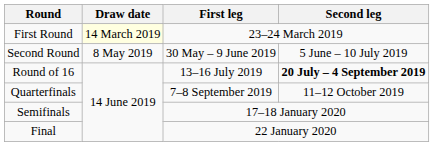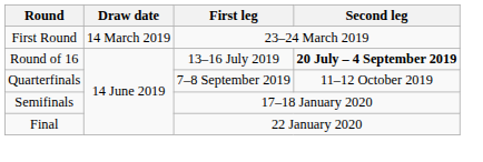 <table class="wikitable" style="text-align: center">
 <tr>
 <th>Round</th>
 <th>Draw date</th>
 <th>First leg</th>
 <th>Second leg</th>
 </tr>
 <tr>
 <td>First Round</td>
-<td style="background: lightyellow;">14 March 2019</td>
+<td>14 March 2019</td>
 <td colspan=2>23–24 March 2019</td>
-</tr>
-<tr>
-<td>Second Round</td>
-<td>8 May 2019</td>
-<td>30 May – 9 June 2019</td>
-<td>5 June – 10 July 2019</td>
 </tr>
 <tr>
 <td>Round of 16</td>
 <td rowspan=4>14 June 2019</td>
 <td>13–16 July 2019</td>
 <td><strong>20 July – 4 September 2019</strong></td>
 </tr>
 <tr>
 <td>Quarterfinals</td>
 <td>7–8 September 2019</td>
 <td>11–12 October 2019</td>
 </tr>
 <tr>
 <td>Semifinals</td>
 <td colspan=2>17–18 January 2020</td>
 </tr>
 <tr>
 <td>Final</td>
 <td colspan=2>22 January 2020</td>
 </tr>
 </table>
